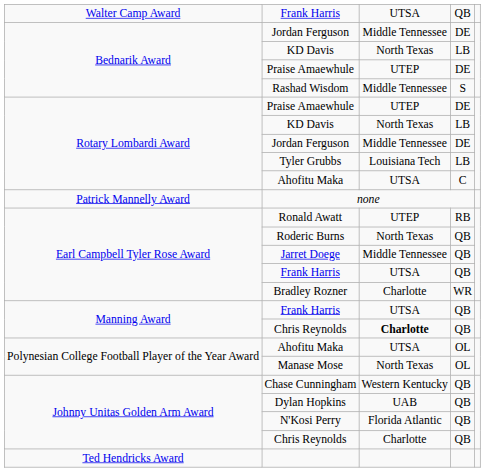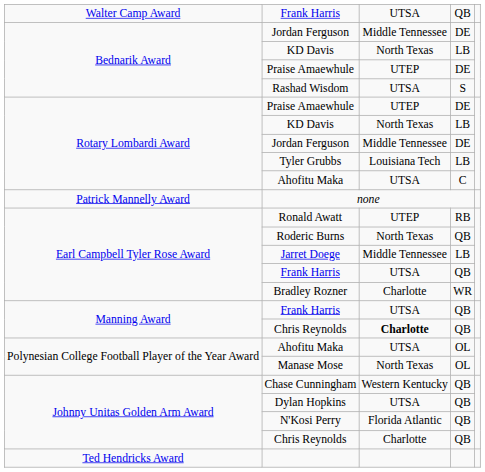 <table class="wikitable" style="text-align:center;">
 <tr>
 <td><a href='#'>Walter Camp Award</a></td>
 <td><a href='#'>Frank Harris</a></td>
 <td>UTSA</td>
 <td>QB</td>
 <td></td>
 </tr>
 <tr>
 <td rowspan=4><a href='#'>Bednarik Award</a></td>
 <td>Jordan Ferguson</td>
 <td>Middle Tennessee</td>
 <td>DE</td>
 <td rowspan=4></td>
 </tr>
 <tr>
 <td>KD Davis</td>
 <td>North Texas</td>
 <td>LB</td>
 </tr>
 <tr>
 <td>Praise Amaewhule</td>
 <td>UTEP</td>
 <td>DE</td>
 </tr>
 <tr>
 <td>Rashad Wisdom</td>
-<td>Middle Tennessee</td>
+<td>UTSA</td>
 <td>S</td>
 </tr>
 <tr>
 <td rowspan=5><a href='#'>Rotary Lombardi Award</a></td>
 <td>Praise Amaewhule</td>
 <td>UTEP</td>
 <td>DE</td>
 <td rowspan=5></td>
 </tr>
 <tr>
 <td>KD Davis</td>
 <td>North Texas</td>
 <td>LB</td>
 </tr>
 <tr>
 <td>Jordan Ferguson</td>
 <td>Middle Tennessee</td>
 <td>DE</td>
 </tr>
 <tr>
 <td>Tyler Grubbs</td>
 <td>Louisiana Tech</td>
 <td>LB</td>
 </tr>
 <tr>
 <td>Ahofitu Maka</td>
 <td>UTSA</td>
 <td>C</td>
 </tr>
 <tr>
 <td><a href='#'>Patrick Mannelly Award</a></td>
 <td colspan=3 align=center><em>none</em></td>
 <td></td>
 </tr>
 <tr>
 <td rowspan=5><a href='#'>Earl Campbell Tyler Rose Award</a></td>
 <td>Ronald Awatt</td>
 <td>UTEP</td>
 <td>RB</td>
 <td rowspan=5></td>
 </tr>
 <tr>
 <td>Roderic Burns</td>
 <td>North Texas</td>
 <td>QB</td>
 </tr>
 <tr>
 <td><a href='#'>Jarret Doege</a></td>
 <td>Middle Tennessee</td>
-<td>QB</td>
+<td>LB</td>
 </tr>
 <tr>
 <td><a href='#'>Frank Harris</a></td>
 <td>UTSA</td>
 <td>QB</td>
 </tr>
 <tr>
 <td>Bradley Rozner</td>
 <td>Charlotte</td>
 <td>WR</td>
 </tr>
 <tr>
 <td rowspan=2><a href='#'>Manning Award</a></td>
 <td><a href='#'>Frank Harris</a></td>
 <td>UTSA</td>
 <td>QB</td>
 <td rowspan=2></td>
 </tr>
 <tr>
 <td>Chris Reynolds</td>
 <td><strong>Charlotte</strong></td>
 <td>QB</td>
 </tr>
 <tr>
 <td rowspan=2>Polynesian College Football Player of the Year Award</td>
 <td>Ahofitu Maka</td>
 <td>UTSA</td>
 <td>OL</td>
 <td rowspan=2></td>
 </tr>
 <tr>
 <td>Manase Mose</td>
 <td>North Texas</td>
 <td>OL</td>
 </tr>
 <tr>
 <td rowspan=4><a href='#'>Johnny Unitas Golden Arm Award</a></td>
 <td>Chase Cunningham</td>
 <td>Western Kentucky</td>
 <td>QB</td>
 <td rowspan=4></td>
 </tr>
 <tr>
 <td>Dylan Hopkins</td>
-<td>UAB</td>
+<td>UTSA</td>
 <td>QB</td>
 </tr>
 <tr>
 <td>N'Kosi Perry</td>
 <td>Florida Atlantic</td>
 <td>QB</td>
 </tr>
 <tr>
 <td>Chris Reynolds</td>
 <td>Charlotte</td>
 <td>QB</td>
 </tr>
 <tr>
 <td><a href='#'>Ted Hendricks Award</a></td>
 <td></td>
 <td></td>
 <td></td>
 <td></td>
 </tr>
 </table>
